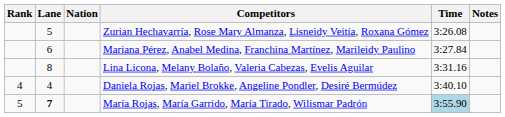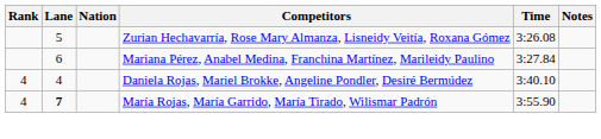 <table class="wikitable sortable" style="text-align:center; font-size:95%">
 <tr>
 <th>Rank</th>
 <th>Lane</th>
 <th>Nation</th>
 <th>Competitors</th>
 <th>Time</th>
 <th>Notes</th>
 </tr>
 <tr>
 <td></td>
 <td>5</td>
 <td align=left></td>
 <td align=left><a href='#'>Zurian Hechavarría</a>, <a href='#'>Rose Mary Almanza</a>, <a href='#'>Lisneidy Veitía</a>, <a href='#'>Roxana Gómez</a></td>
 <td>3:26.08</td>
 <td><strong></strong></td>
 </tr>
 <tr>
 <td></td>
 <td>6</td>
 <td align=left></td>
 <td align=left><a href='#'>Mariana Pérez</a>, <a href='#'>Anabel Medina</a>, <a href='#'>Franchina Martínez</a>, <a href='#'>Marileidy Paulino</a></td>
 <td>3:27.84</td>
 <td><strong></strong></td>
 </tr>
 <tr>
-<td></td>
-<td>8</td>
-<td align=left></td>
-<td align=left><a href='#'>Lina Licona</a>, <a href='#'>Melany Bolaño</a>, <a href='#'>Valeria Cabezas</a>, <a href='#'>Evelis Aguilar</a></td>
-<td>3:31.16</td>
-<td><strong></strong></td>
-</tr>
-<tr>
 <td>4</td>
 <td>4</td>
 <td align=left></td>
 <td align=left><a href='#'>Daniela Rojas</a>, <a href='#'>Mariel Brokke</a>, <a href='#'>Angeline Pondler</a>, <a href='#'>Desiré Bermúdez</a></td>
 <td>3:40.10</td>
 <td></td>
 </tr>
 <tr>
-<td>5</td>
+<td>4</td>
 <td><strong>7</strong></td>
 <td align=left></td>
 <td align=left><a href='#'>María Rojas</a>, <a href='#'>María Garrido</a>, <a href='#'>María Tirado</a>, <a href='#'>Wilismar Padrón</a></td>
-<td style="background: lightblue;">3:55.90</td>
+<td>3:55.90</td>
 <td></td>
 </tr>
 </table>
